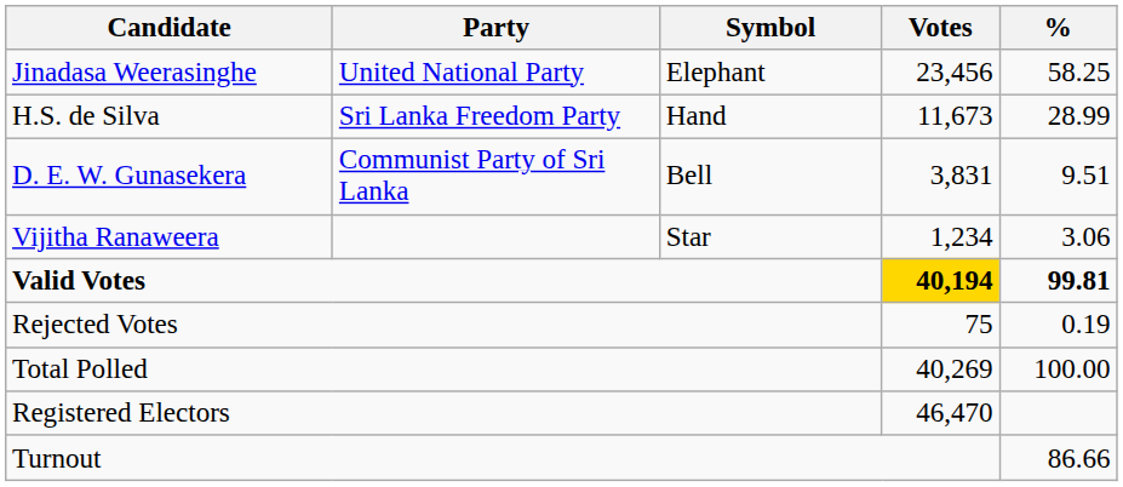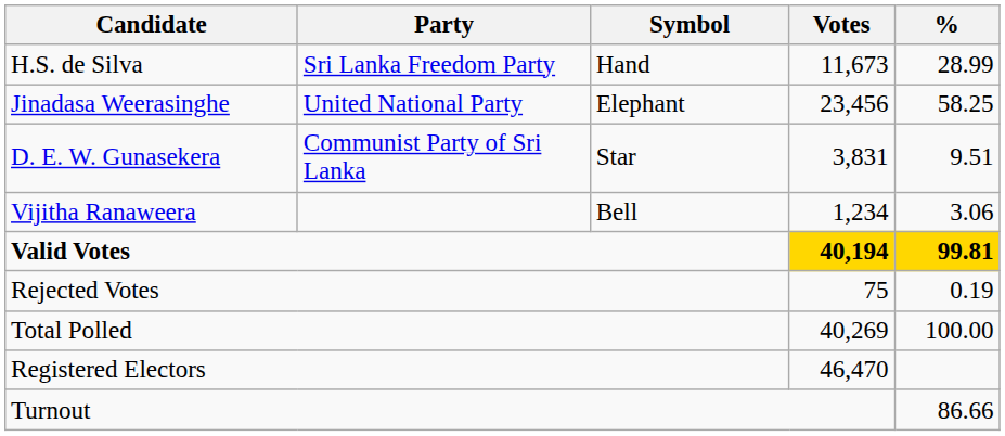 <table class="wikitable" border="1" style="text-align:right;">
 <tr>
 <th align=left width="180">Candidate</th>
 <th align=left width="180">Party</th>
 <th align=left width="120">Symbol</th>
 <th align=left width="60">Votes</th>
 <th align=left width="60">%</th>
 </tr>
 <tr>
+<td align=left>H.S. de Silva</td>
+<td align=left><a href='#'>Sri Lanka Freedom Party</a></td>
+<td align=left>Hand</td>
+<td align=right>11,673</td>
+<td align=right>28.99</td>
+</tr>
+<tr>
 <td align=left><a href='#'>Jinadasa Weerasinghe</a></td>
 <td align=left><a href='#'>United National Party</a></td>
 <td align=left>Elephant</td>
 <td align=right>23,456</td>
 <td align=right>58.25</td>
 </tr>
 <tr>
-<td align=left>H.S. de Silva</td>
-<td align=left><a href='#'>Sri Lanka Freedom Party</a></td>
-<td align=left>Hand</td>
-<td align=right>11,673</td>
-<td align=right>28.99</td>
-</tr>
-<tr>
 <td align=left><a href='#'>D. E. W. Gunasekera</a></td>
 <td align=left><a href='#'>Communist Party of Sri Lanka</a></td>
-<td align=left>Bell</td>
+<td align=left>Star</td>
 <td align=right>3,831</td>
 <td align=right>9.51</td>
 </tr>
 <tr>
 <td align=left><a href='#'>Vijitha Ranaweera</a></td>
 <td align=left></td>
-<td align=left>Star</td>
+<td align=left>Bell</td>
 <td align=right>1,234</td>
 <td align=right>3.06</td>
 </tr>
 <tr>
 <td align=left colspan=3><strong>Valid Votes</strong></td>
 <td align=right style="background: gold;"><strong>40,194</strong></td>
-<td align=right><strong>99.81</strong></td>
+<td align=right style="background: gold;"><strong>99.81</strong></td>
 </tr>
 <tr>
 <td align=left colspan=3>Rejected Votes</td>
 <td align=right>75</td>
 <td align=right>0.19</td>
 </tr>
 <tr>
 <td align=left colspan=3>Total Polled</td>
 <td align=right>40,269</td>
 <td align=right>100.00</td>
 </tr>
 <tr>
 <td align=left colspan=3>Registered Electors</td>
 <td align=right>46,470</td>
 <td></td>
 </tr>
 <tr>
 <td align=left colspan=4>Turnout</td>
 <td align=right>86.66</td>
 </tr>
 </table>
